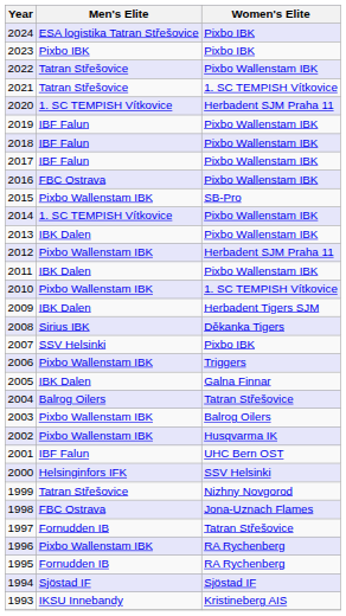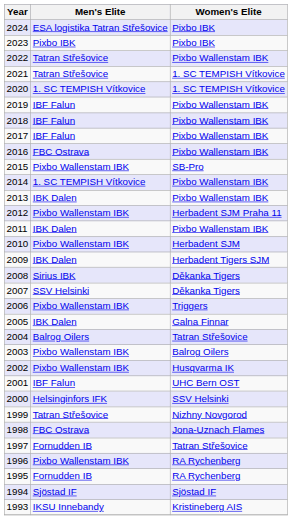 <table class="wikitable">
 <tr bgcolor="ccccff" align=left>
 <th>Year</th>
 <th>Men's Elite</th>
 <th>Women's Elite</th>
 </tr>
 <tr bgcolor="E6E6FA">
 <td>2024</td>
 <td> <a href='#'>ESA logistika Tatran Střešovice</a></td>
 <td> <a href='#'>Pixbo IBK</a></td>
 </tr>
 <tr>
 <td>2023</td>
 <td> <a href='#'>Pixbo IBK</a></td>
 <td> <a href='#'>Pixbo IBK</a></td>
 </tr>
 <tr bgcolor="E6E6FA">
 <td>2022</td>
 <td> <a href='#'>Tatran Střešovice</a></td>
 <td> <a href='#'>Pixbo Wallenstam IBK</a></td>
 </tr>
 <tr>
 <td>2021</td>
 <td> <a href='#'>Tatran Střešovice</a></td>
 <td> <a href='#'>1. SC TEMPISH Vítkovice</a></td>
 </tr>
 <tr bgcolor="E6E6FA">
 <td>2020</td>
 <td> <a href='#'>1. SC TEMPISH Vítkovice</a></td>
-<td> <a href='#'>Herbadent SJM Praha 11</a></td>
+<td> <a href='#'>1. SC TEMPISH Vítkovice</a></td>
 </tr>
 <tr>
 <td>2019</td>
 <td> <a href='#'>IBF Falun</a></td>
 <td> <a href='#'>Pixbo Wallenstam IBK</a></td>
 </tr>
 <tr bgcolor="E6E6FA">
 <td>2018</td>
 <td> <a href='#'>IBF Falun</a></td>
 <td> <a href='#'>Pixbo Wallenstam IBK</a></td>
 </tr>
 <tr>
 <td>2017</td>
 <td> <a href='#'>IBF Falun</a></td>
 <td> <a href='#'>Pixbo Wallenstam IBK</a></td>
 </tr>
 <tr bgcolor="E6E6FA">
 <td>2016</td>
 <td> <a href='#'>FBC Ostrava</a></td>
 <td> <a href='#'>Pixbo Wallenstam IBK</a></td>
 </tr>
 <tr>
 <td>2015</td>
 <td> <a href='#'>Pixbo Wallenstam IBK</a></td>
 <td> <a href='#'>SB-Pro</a></td>
 </tr>
 <tr bgcolor="E6E6FA">
 <td>2014</td>
 <td> <a href='#'>1. SC TEMPISH Vítkovice</a></td>
 <td> <a href='#'>Pixbo Wallenstam IBK</a></td>
 </tr>
 <tr>
 <td>2013</td>
 <td> <a href='#'>IBK Dalen</a></td>
 <td> <a href='#'>Pixbo Wallenstam IBK</a></td>
 </tr>
 <tr bgcolor="E6E6FA">
 <td>2012</td>
 <td> <a href='#'>Pixbo Wallenstam IBK</a></td>
 <td> <a href='#'>Herbadent SJM Praha 11</a></td>
 </tr>
 <tr>
 <td>2011</td>
 <td> <a href='#'>IBK Dalen</a></td>
 <td> <a href='#'>Pixbo Wallenstam IBK</a></td>
 </tr>
 <tr bgcolor="E6E6FA">
 <td>2010</td>
 <td> <a href='#'>Pixbo Wallenstam IBK</a></td>
-<td> <a href='#'>1. SC TEMPISH Vítkovice</a></td>
+<td> <a href='#'>Herbadent SJM</a></td>
 </tr>
 <tr>
 <td>2009</td>
 <td> <a href='#'>IBK Dalen</a></td>
 <td> <a href='#'>Herbadent Tigers SJM</a></td>
 </tr>
 <tr bgcolor="E6E6FA">
 <td>2008</td>
 <td> <a href='#'>Sirius IBK</a></td>
 <td> <a href='#'>Děkanka Tigers</a></td>
 </tr>
 <tr>
 <td>2007</td>
 <td> <a href='#'>SSV Helsinki</a></td>
-<td> <a href='#'>Pixbo IBK</a></td>
+<td> <a href='#'>Děkanka Tigers</a></td>
 </tr>
 <tr bgcolor="E6E6FA">
 <td>2006</td>
 <td> <a href='#'>Pixbo Wallenstam IBK</a></td>
 <td> <a href='#'>Triggers</a></td>
 </tr>
 <tr>
 <td>2005</td>
 <td> <a href='#'>IBK Dalen</a></td>
 <td> <a href='#'>Galna Finnar</a></td>
 </tr>
 <tr bgcolor="E6E6FA">
 <td>2004</td>
 <td> <a href='#'>Balrog Oilers</a></td>
 <td> <a href='#'>Tatran Střešovice</a></td>
 </tr>
 <tr>
 <td>2003</td>
 <td> <a href='#'>Pixbo Wallenstam IBK</a></td>
 <td> <a href='#'>Balrog Oilers</a></td>
 </tr>
 <tr bgcolor="E6E6FA">
 <td>2002</td>
 <td> <a href='#'>Pixbo Wallenstam IBK</a></td>
 <td> <a href='#'>Husqvarma IK</a></td>
 </tr>
 <tr>
 <td>2001</td>
 <td> <a href='#'>IBF Falun</a></td>
 <td> <a href='#'>UHC Bern OST</a></td>
 </tr>
 <tr bgcolor="E6E6FA">
 <td>2000</td>
 <td> <a href='#'>Helsinginfors IFK</a></td>
 <td> <a href='#'>SSV Helsinki</a></td>
 </tr>
 <tr>
 <td>1999</td>
 <td> <a href='#'>Tatran Střešovice</a></td>
 <td> <a href='#'>Nizhny Novgorod</a></td>
 </tr>
 <tr bgcolor="E6E6FA">
 <td>1998</td>
 <td> <a href='#'>FBC Ostrava</a></td>
 <td> <a href='#'>Jona-Uznach Flames</a></td>
 </tr>
 <tr>
 <td>1997</td>
 <td> <a href='#'>Fornudden IB</a></td>
 <td> <a href='#'>Tatran Střešovice</a></td>
 </tr>
 <tr bgcolor="E6E6FA">
 <td>1996</td>
 <td> <a href='#'>Pixbo Wallenstam IBK</a></td>
 <td> <a href='#'>RA Rychenberg</a></td>
 </tr>
 <tr>
 <td>1995</td>
 <td> <a href='#'>Fornudden IB</a></td>
 <td> <a href='#'>RA Rychenberg</a></td>
 </tr>
 <tr bgcolor="E6E6FA">
 <td>1994</td>
 <td> <a href='#'>Sjöstad IF</a></td>
 <td> <a href='#'>Sjöstad IF</a></td>
 </tr>
 <tr>
 <td>1993</td>
 <td> <a href='#'>IKSU Innebandy</a></td>
 <td> <a href='#'>Kristineberg AIS</a></td>
 </tr>
 <tr>
 </tr>
 </table>
